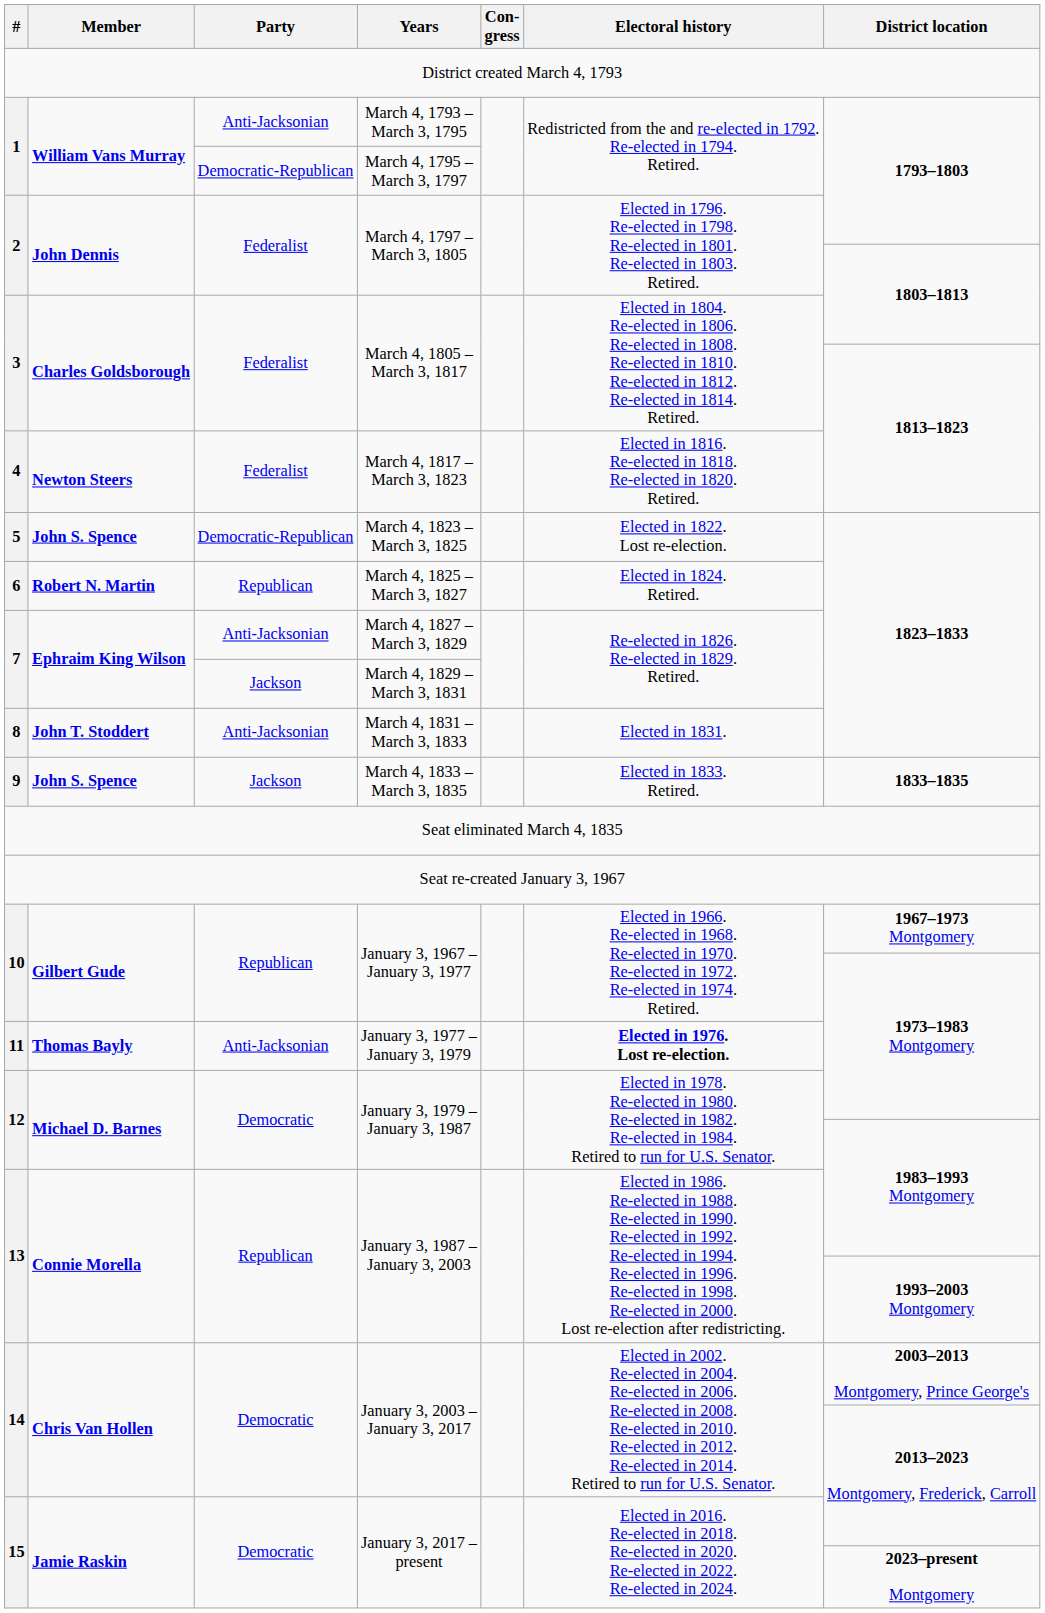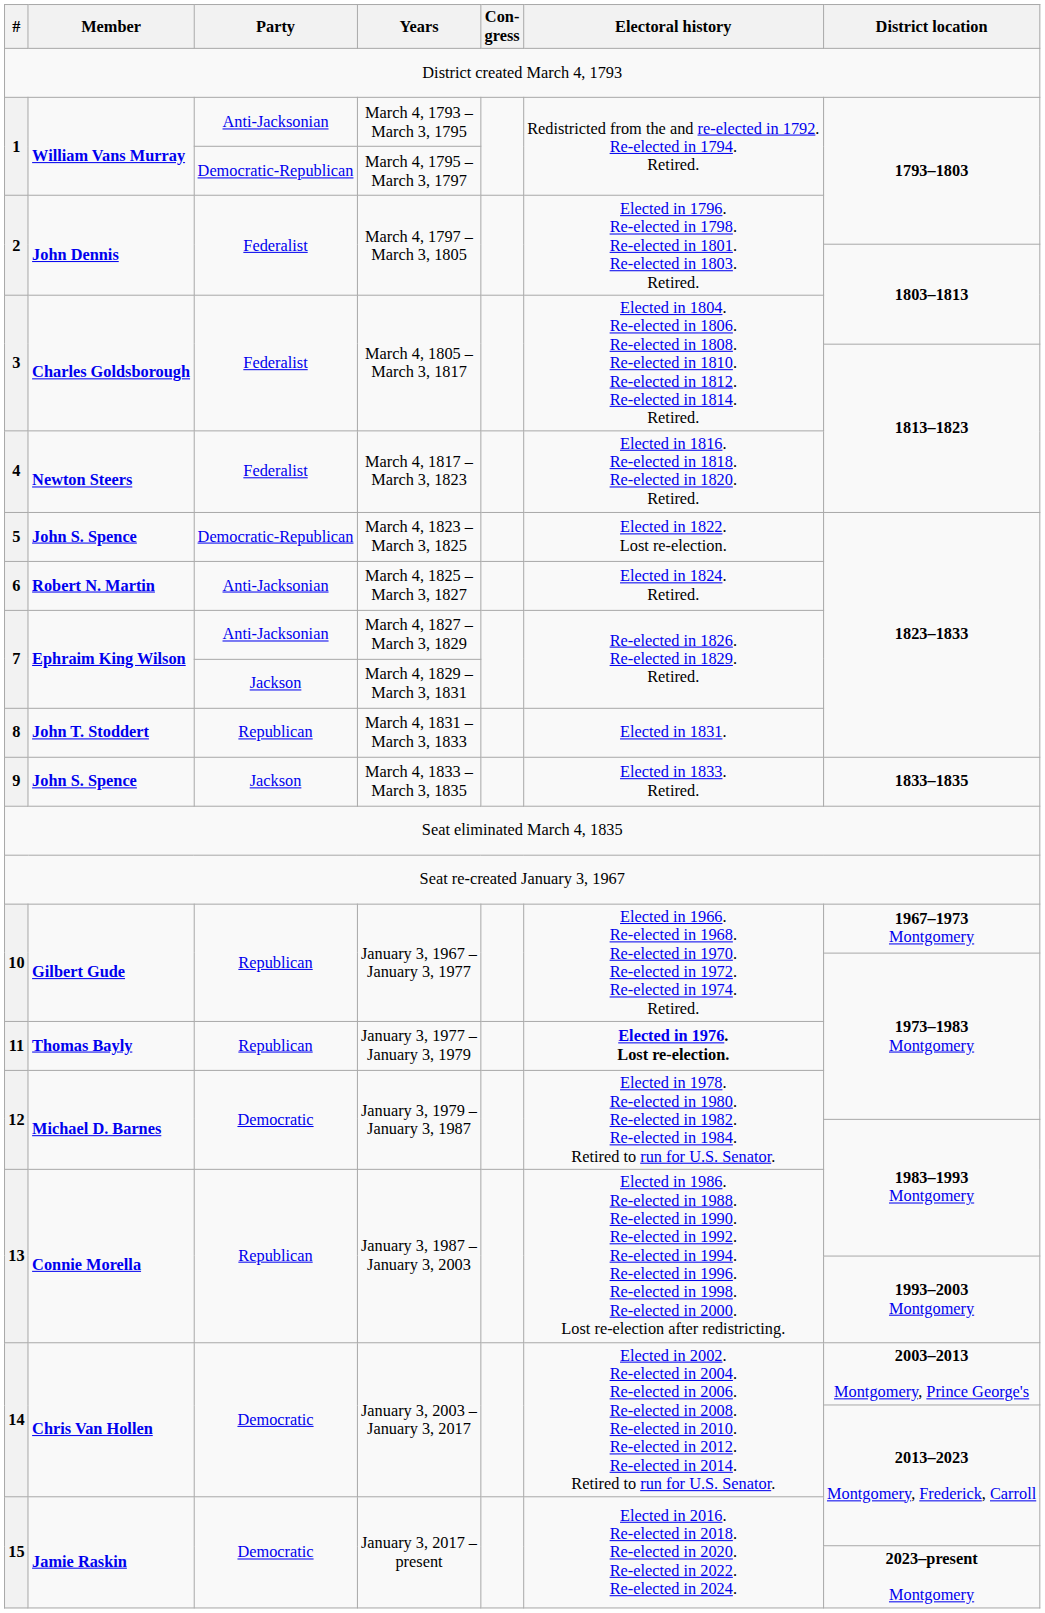 <table class=wikitable style="text-align:center">
 <tr>
 <th>#</th>
 <th>Member</th>
 <th>Party</th>
 <th>Years</th>
 <th>Con-<br>gress</th>
 <th>Electoral history</th>
 <th>District location</th>
 </tr>
 <tr style="height:3em">
 <td colspan=7>District created March 4, 1793</td>
 </tr>
 <tr style="height:3em">
 <th rowspan=2>1</th>
 <td rowspan=2 align=left><br><strong><a href='#'>William Vans Murray</a></strong><br></td>
 <td><a href='#'>Anti-Jacksonian</a></td>
 <td nowrap>March 4, 1793 –<br>March 3, 1795</td>
 <td rowspan=2></td>
 <td rowspan=2>Redistricted from the  and <a href='#'>re-elected in 1792</a>.<br><a href='#'>Re-elected in 1794</a>.<br>Retired.</td>
 <td rowspan=3><strong>1793–1803</strong><br></td>
 </tr>
 <tr style="height:3em">
 <td><a href='#'>Democratic-Republican</a></td>
 <td nowrap>March 4, 1795 –<br>March 3, 1797</td>
 </tr>
 <tr style="height:3em">
 <th rowspan=2>2</th>
 <td rowspan=2 align=left><br><strong><a href='#'>John Dennis</a></strong><br></td>
 <td rowspan=2 ><a href='#'>Federalist</a></td>
 <td rowspan=2 nowrap>March 4, 1797 –<br>March 3, 1805</td>
 <td rowspan=2></td>
 <td rowspan=2><a href='#'>Elected in 1796</a>.<br><a href='#'>Re-elected in 1798</a>.<br><a href='#'>Re-elected in 1801</a>.<br><a href='#'>Re-elected in 1803</a>.<br>Retired.</td>
 </tr>
 <tr style="height:3em">
 <td rowspan=2><strong>1803–1813</strong><br></td>
 </tr>
 <tr style="height:3em">
 <th rowspan=2>3</th>
 <td rowspan=2 align=left><br><strong><a href='#'>Charles Goldsborough</a></strong><br></td>
 <td rowspan=2 ><a href='#'>Federalist</a></td>
 <td rowspan=2 nowrap>March 4, 1805 –<br>March 3, 1817</td>
 <td rowspan=2></td>
 <td rowspan=2><a href='#'>Elected in 1804</a>.<br><a href='#'>Re-elected in 1806</a>.<br><a href='#'>Re-elected in 1808</a>.<br><a href='#'>Re-elected in 1810</a>.<br><a href='#'>Re-elected in 1812</a>.<br><a href='#'>Re-elected in 1814</a>.<br>Retired.</td>
 </tr>
 <tr style="height:3em">
 <td rowspan=2><strong>1813–1823</strong><br></td>
 </tr>
 <tr style="height:3em">
 <th>4</th>
 <td align=left><br><strong><a href='#'>Newton Steers</a></strong><br></td>
 <td><a href='#'>Federalist</a></td>
 <td nowrap>March 4, 1817 –<br>March 3, 1823</td>
 <td></td>
 <td><a href='#'>Elected in 1816</a>.<br><a href='#'>Re-elected in 1818</a>.<br><a href='#'>Re-elected in 1820</a>.<br>Retired.</td>
 </tr>
 <tr style="height:3em">
 <th>5</th>
 <td align=left><strong><a href='#'>John S. Spence</a></strong><br></td>
 <td><a href='#'>Democratic-Republican</a></td>
 <td nowrap>March 4, 1823 –<br>March 3, 1825</td>
 <td></td>
 <td><a href='#'>Elected in 1822</a>.<br>Lost re-election.</td>
 <td rowspan=5><strong>1823–1833</strong><br></td>
 </tr>
 <tr style="height:3em">
 <th>6</th>
 <td align=left><strong><a href='#'>Robert N. Martin</a></strong><br></td>
-<td><a href='#'>Republican</a></td>
+<td><a href='#'>Anti-Jacksonian</a></td>
 <td nowrap>March 4, 1825 –<br>March 3, 1827</td>
 <td></td>
 <td><a href='#'>Elected in 1824</a>.<br>Retired.</td>
 </tr>
 <tr style="height:3em">
 <th rowspan=2>7</th>
 <td rowspan=2 align=left><strong><a href='#'>Ephraim King Wilson</a></strong><br></td>
 <td><a href='#'>Anti-Jacksonian</a></td>
 <td nowrap>March 4, 1827 –<br>March 3, 1829</td>
 <td rowspan=2></td>
 <td rowspan=2><a href='#'>Re-elected in 1826</a>.<br><a href='#'>Re-elected in 1829</a>.<br>Retired.</td>
 </tr>
 <tr style="height:3em">
 <td><a href='#'>Jackson</a></td>
 <td nowrap>March 4, 1829 –<br>March 3, 1831</td>
 </tr>
 <tr style="height:3em">
 <th>8</th>
 <td align=left><strong><a href='#'>John T. Stoddert</a></strong><br></td>
-<td><a href='#'>Anti-Jacksonian</a></td>
+<td><a href='#'>Republican</a></td>
 <td nowrap>March 4, 1831 –<br>March 3, 1833</td>
 <td></td>
 <td><a href='#'>Elected in 1831</a>.<br></td>
 </tr>
 <tr style="height:3em">
 <th>9</th>
 <td align=left><strong><a href='#'>John S. Spence</a></strong><br></td>
 <td><a href='#'>Jackson</a></td>
 <td nowrap>March 4, 1833 –<br>March 3, 1835</td>
 <td></td>
 <td><a href='#'>Elected in 1833</a>.<br>Retired.</td>
 <td><strong>1833–1835</strong><br></td>
 </tr>
 <tr style="height:3em">
 <td colspan=7>Seat eliminated March 4, 1835</td>
 </tr>
 <tr style="height:3em">
 <td colspan=7>Seat re-created January 3, 1967</td>
 </tr>
 <tr style="height:3em">
 <th rowspan=2>10</th>
 <td rowspan=2 align=left><br><strong><a href='#'>Gilbert Gude</a></strong><br></td>
 <td rowspan=2 ><a href='#'>Republican</a></td>
 <td rowspan=2 nowrap>January 3, 1967 –<br>January 3, 1977</td>
 <td rowspan=2></td>
 <td rowspan=2><a href='#'>Elected in 1966</a>.<br><a href='#'>Re-elected in 1968</a>.<br><a href='#'>Re-elected in 1970</a>.<br><a href='#'>Re-elected in 1972</a>.<br><a href='#'>Re-elected in 1974</a>.<br>Retired.</td>
 <td><strong>1967–1973</strong><br><a href='#'>Montgomery</a></td>
 </tr>
 <tr style="height:3em">
 <td rowspan=3><strong>1973–1983</strong><br><a href='#'>Montgomery</a></td>
 </tr>
 <tr style="height:3em">
 <th>11</th>
 <td align=left><strong><a href='#'>Thomas Bayly</a></strong><br></td>
-<td><a href='#'>Anti-Jacksonian</a></td>
+<td><a href='#'>Republican</a></td>
 <td nowrap>January 3, 1977 –<br>January 3, 1979</td>
 <td></td>
 <td><strong><a href='#'>Elected in 1976</a>.<br>Lost re-election.</strong></td>
 </tr>
 <tr style="height:3em">
 <th rowspan=2>12</th>
 <td rowspan=2 align=left><br><strong><a href='#'>Michael D. Barnes</a></strong><br></td>
 <td rowspan=2 ><a href='#'>Democratic</a></td>
 <td rowspan=2 nowrap>January 3, 1979 –<br>January 3, 1987</td>
 <td rowspan=2></td>
 <td rowspan=2><a href='#'>Elected in 1978</a>.<br><a href='#'>Re-elected in 1980</a>.<br><a href='#'>Re-elected in 1982</a>.<br><a href='#'>Re-elected in 1984</a>.<br>Retired to <a href='#'>run for U.S. Senator</a>.</td>
 </tr>
 <tr style="height:3em">
 <td rowspan=2><strong>1983–1993</strong><br><a href='#'>Montgomery</a></td>
 </tr>
 <tr style="height:3em">
 <th rowspan=2>13</th>
 <td rowspan=2 align=left><br><strong><a href='#'>Connie Morella</a></strong><br></td>
 <td rowspan=2 ><a href='#'>Republican</a></td>
 <td rowspan=2 nowrap>January 3, 1987 –<br>January 3, 2003</td>
 <td rowspan=2></td>
 <td rowspan=2><a href='#'>Elected in 1986</a>.<br><a href='#'>Re-elected in 1988</a>.<br><a href='#'>Re-elected in 1990</a>.<br><a href='#'>Re-elected in 1992</a>.<br><a href='#'>Re-elected in 1994</a>.<br><a href='#'>Re-elected in 1996</a>.<br><a href='#'>Re-elected in 1998</a>.<br><a href='#'>Re-elected in 2000</a>.<br>Lost re-election after redistricting.</td>
 </tr>
 <tr style="height:3em">
 <td><strong>1993–2003</strong><br><a href='#'>Montgomery</a></td>
 </tr>
 <tr style="height:3em">
 <th rowspan=2>14</th>
 <td rowspan=2 align=left><br><strong><a href='#'>Chris Van Hollen</a></strong><br></td>
 <td rowspan=2 ><a href='#'>Democratic</a></td>
 <td rowspan=2 nowrap>January 3, 2003 –<br>January 3, 2017</td>
 <td rowspan=2></td>
 <td rowspan=2><a href='#'>Elected in 2002</a>.<br><a href='#'>Re-elected in 2004</a>.<br><a href='#'>Re-elected in 2006</a>.<br><a href='#'>Re-elected in 2008</a>.<br><a href='#'>Re-elected in 2010</a>.<br><a href='#'>Re-elected in 2012</a>.<br><a href='#'>Re-elected in 2014</a>.<br>Retired to <a href='#'>run for U.S. Senator</a>.</td>
 <td><strong>2003–2013</strong><br><br><a href='#'>Montgomery</a>, <a href='#'>Prince George's</a></td>
 </tr>
 <tr style="height:3em">
 <td rowspan=2><strong>2013–2023</strong><br><br><a href='#'>Montgomery</a>, <a href='#'>Frederick</a>, <a href='#'>Carroll</a></td>
 </tr>
 <tr style="height:3em">
 <th rowspan=2>15</th>
 <td rowspan=2 align=left><br><strong><a href='#'>Jamie Raskin</a></strong><br></td>
 <td rowspan=2 ><a href='#'>Democratic</a></td>
 <td rowspan=2 nowrap>January 3, 2017 –<br>present</td>
 <td rowspan=2></td>
 <td rowspan=2><a href='#'>Elected in 2016</a>.<br><a href='#'>Re-elected in 2018</a>.<br><a href='#'>Re-elected in 2020</a>.<br><a href='#'>Re-elected in 2022</a>.<br><a href='#'>Re-elected in 2024</a>.</td>
 </tr>
 <tr style="height:3em">
 <td><strong>2023–present</strong><br><br><a href='#'>Montgomery</a></td>
 </tr>
 </table>
